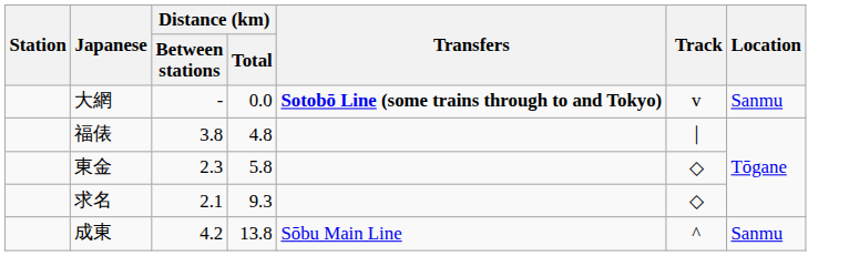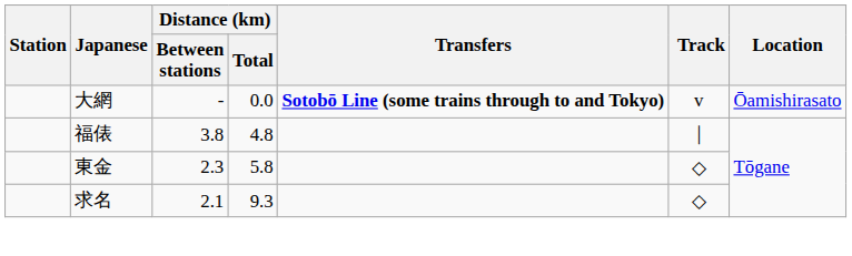 <table class="wikitable" rules="all">
 <tr>
 <th rowspan="2">Station</th>
 <th rowspan="2">Japanese</th>
 <th colspan="2">Distance (km)</th>
 <th rowspan="2">Transfers</th>
 <th rowspan="2"> Track</th>
 <th rowspan="2">Location</th>
 </tr>
 <tr>
 <th>Between<br>stations</th>
 <th>Total</th>
 </tr>
 <tr>
 <td></td>
 <td>大網</td>
 <td style="text-align:right;">-</td>
 <td style="text-align:right;">0.0</td>
 <td><strong><a href='#'>Sotobō Line</a> (some trains through to  and Tokyo)</strong></td>
 <td style="text-align:center;">v</td>
-<td><a href='#'>Sanmu</a></td>
+<td><a href='#'>Ōamishirasato</a></td>
 </tr>
 <tr>
 <td></td>
 <td>福俵</td>
 <td style="text-align:right;">3.8</td>
 <td style="text-align:right;">4.8</td>
 <td> </td>
 <td style="text-align:center;">｜</td>
 <td rowspan="3"><a href='#'>Tōgane</a></td>
 </tr>
 <tr>
 <td></td>
 <td>東金</td>
 <td style="text-align:right;">2.3</td>
 <td style="text-align:right;">5.8</td>
 <td> </td>
 <td style="text-align:center;">◇</td>
 </tr>
 <tr>
 <td></td>
 <td>求名</td>
 <td style="text-align:right;">2.1</td>
 <td style="text-align:right;">9.3</td>
 <td> </td>
 <td style="text-align:center;">◇</td>
 </tr>
-<tr>
-<td></td>
-<td>成東</td>
-<td style="text-align:right;">4.2</td>
-<td style="text-align:right;">13.8</td>
-<td><a href='#'>Sōbu Main Line</a></td>
-<td style="text-align:center;">^</td>
-<td><a href='#'>Sanmu</a></td>
-</tr>
 </table>
